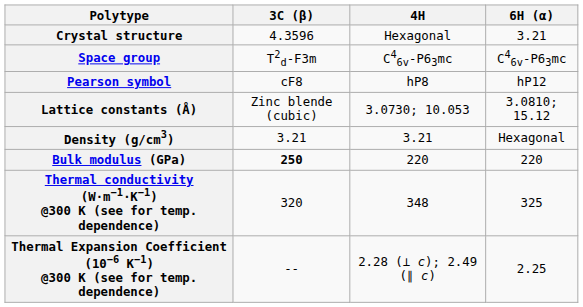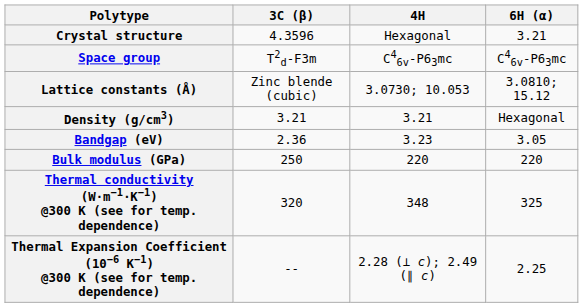 <table class="wikitable"  style="margin:10px; text-align:center; float:right;">
 <tr>
 <th>Polytype</th>
 <th>3C (β)</th>
 <th>4H</th>
 <th>6H (α)</th>
 </tr>
 <tr>
 <th>Crystal structure</th>
 <td>4.3596</td>
 <td>Hexagonal</td>
 <td>3.21</td>
 </tr>
 <tr>
 <th><a href='#'>Space group</a></th>
 <td>T<sup>2</sup><sub>d</sub>-F3m</td>
 <td>C<sup>4</sup><sub>6v</sub>-P6<sub>3</sub>mc</td>
 <td>C<sup>4</sup><sub>6v</sub>-P6<sub>3</sub>mc</td>
 </tr>
 <tr>
-<th><a href='#'>Pearson symbol</a></th>
-<td>cF8</td>
-<td>hP8</td>
-<td>hP12</td>
-</tr>
-<tr>
 <th>Lattice constants (Å)</th>
 <td>Zinc blende (cubic)</td>
 <td>3.0730; 10.053</td>
 <td>3.0810; 15.12</td>
 </tr>
 <tr>
 <th>Density (g/cm<sup>3</sup>)</th>
 <td>3.21</td>
 <td>3.21</td>
 <td>Hexagonal</td>
 </tr>
 <tr>
+<th><a href='#'>Bandgap</a> (eV)</th>
+<td>2.36</td>
+<td>3.23</td>
+<td>3.05</td>
+</tr>
+<tr>
 <th><a href='#'>Bulk modulus</a> (GPa)</th>
-<td><strong>250</strong></td>
+<td>250</td>
 <td>220</td>
 <td>220</td>
 </tr>
 <tr>
 <th><a href='#'>Thermal conductivity</a> (W⋅m<sup>−1</sup>⋅K<sup>−1</sup>)<br>@300 K (see  for temp. dependence)</th>
 <td>320</td>
 <td>348</td>
 <td>325</td>
 </tr>
 <tr>
 <th>Thermal Expansion Coefficient (10<sup>−6</sup> K<sup>−1</sup>)<br>@300 K (see  for temp. dependence)</th>
 <td>--</td>
 <td>2.28 (⊥ <em>c</em>);  2.49 (∥ <em>c</em>)</td>
 <td>2.25</td>
 </tr>
 </table>
